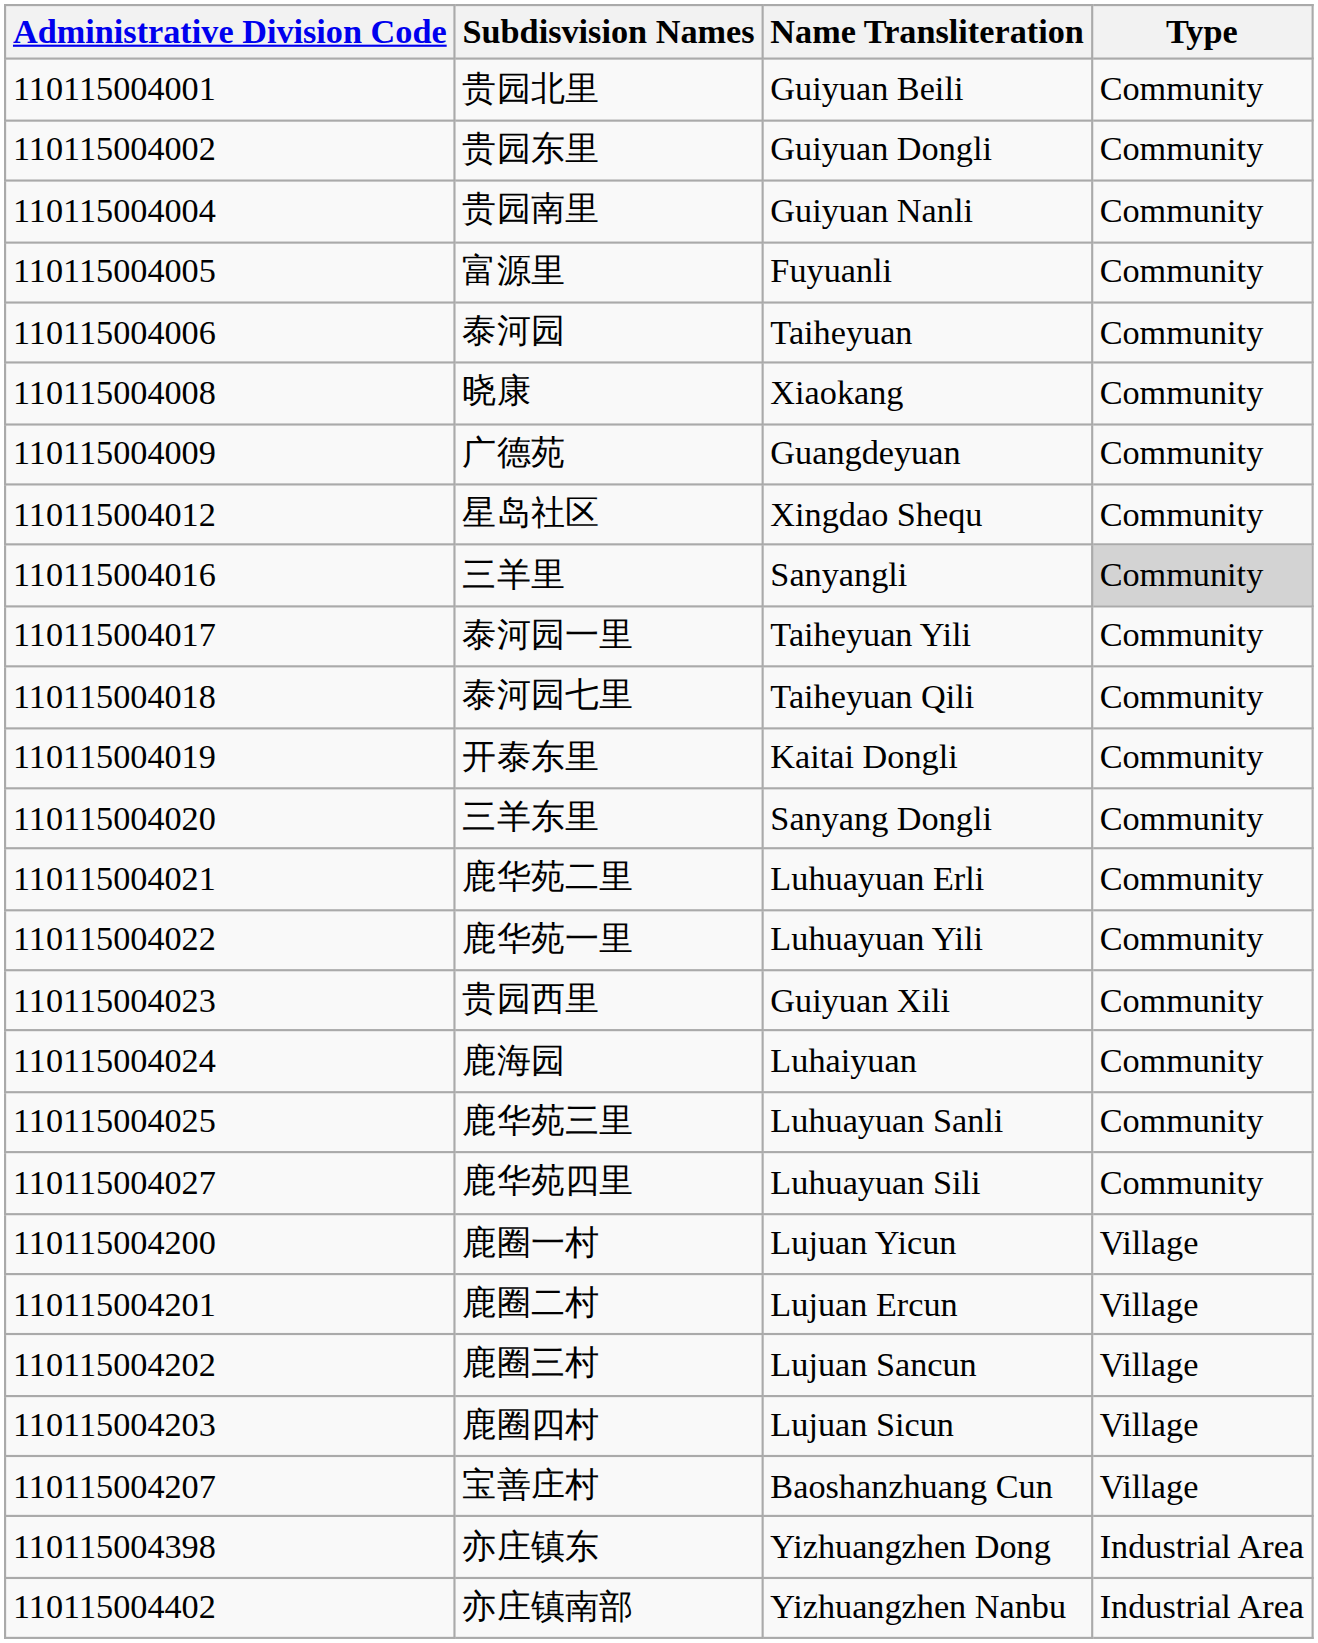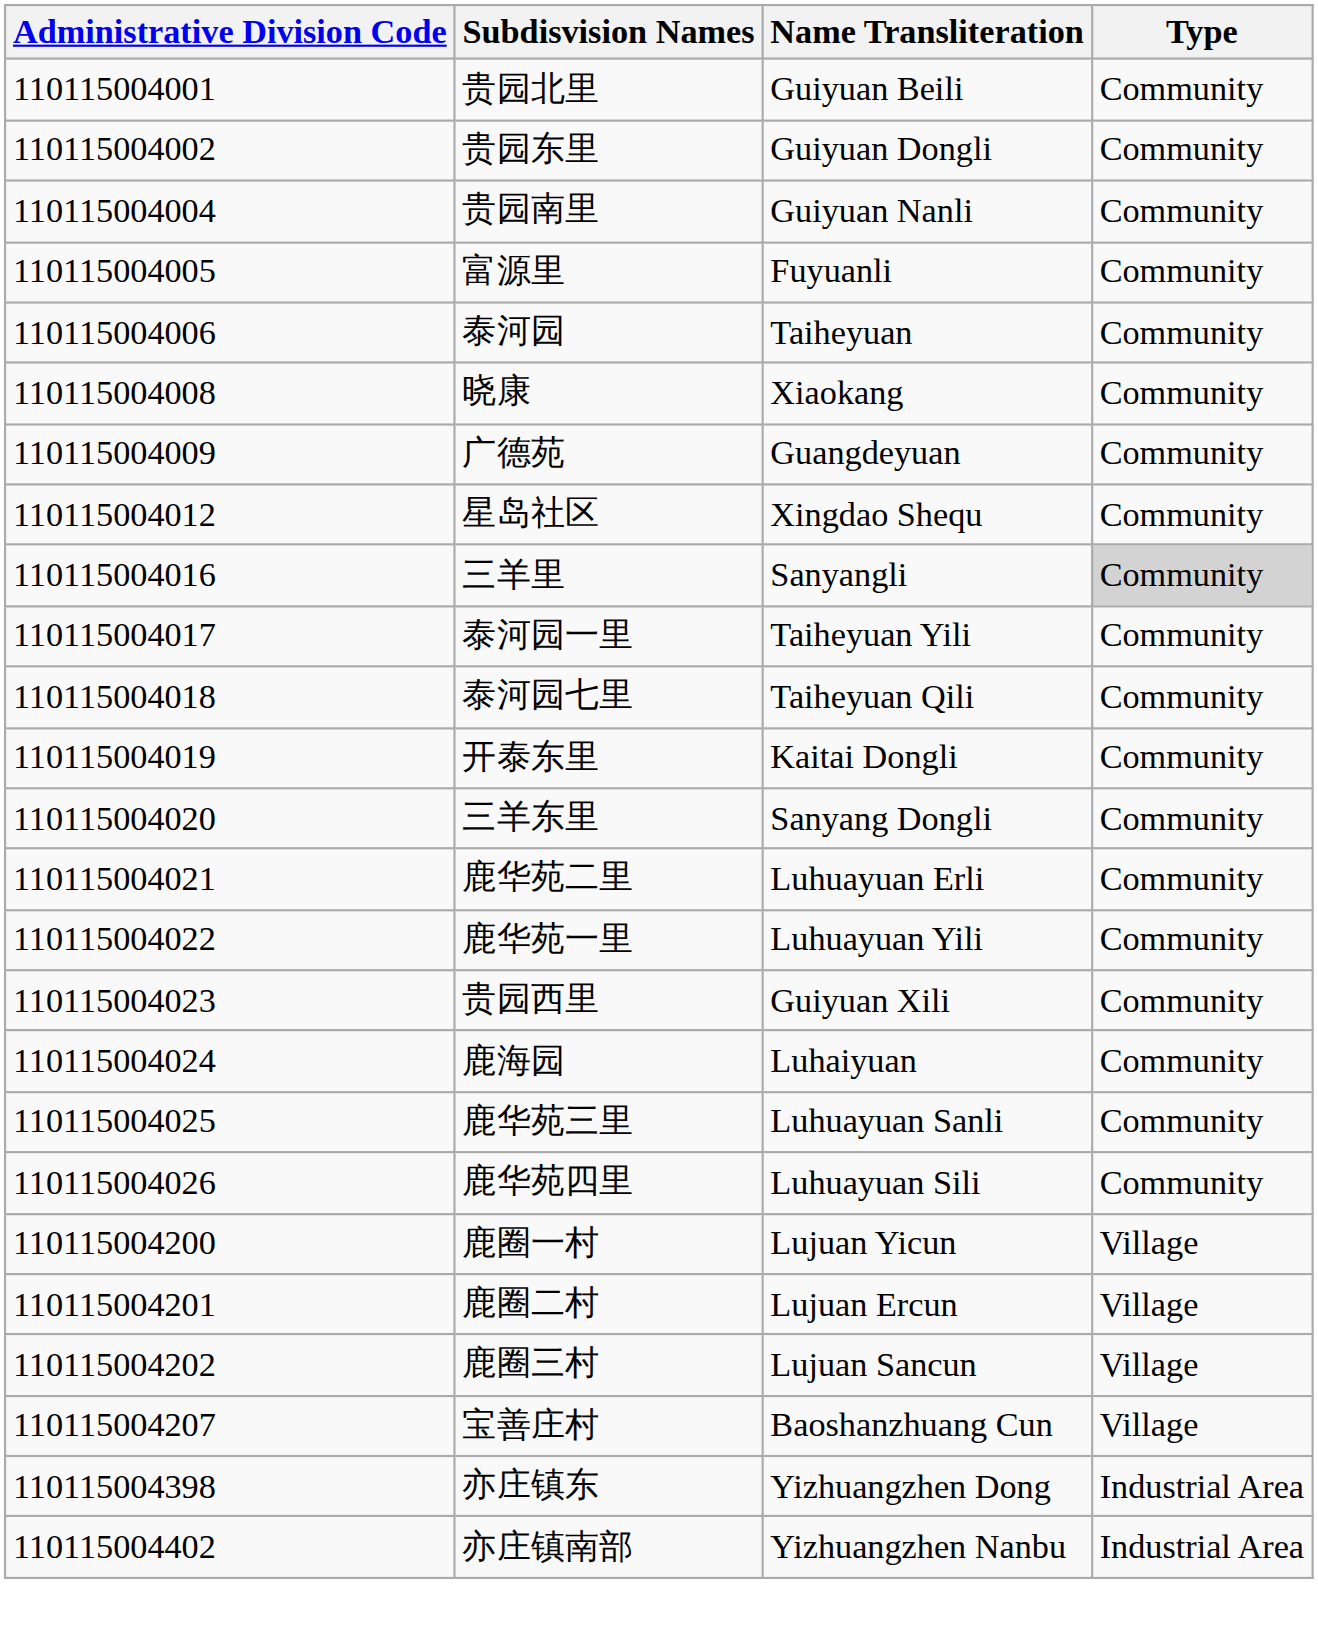 <table class="wikitable sortable">
 <tr>
 <th><a href='#'>Administrative Division Code</a></th>
 <th>Subdisvision Names</th>
 <th>Name Transliteration</th>
 <th>Type</th>
 </tr>
 <tr>
 <td>110115004001</td>
 <td>贵园北里</td>
 <td>Guiyuan Beili</td>
 <td>Community</td>
 </tr>
 <tr>
 <td>110115004002</td>
 <td>贵园东里</td>
 <td>Guiyuan Dongli</td>
 <td>Community</td>
 </tr>
 <tr>
 <td>110115004004</td>
 <td>贵园南里</td>
 <td>Guiyuan Nanli</td>
 <td>Community</td>
 </tr>
 <tr>
 <td>110115004005</td>
 <td>富源里</td>
 <td>Fuyuanli</td>
 <td>Community</td>
 </tr>
 <tr>
 <td>110115004006</td>
 <td>泰河园</td>
 <td>Taiheyuan</td>
 <td>Community</td>
 </tr>
 <tr>
 <td>110115004008</td>
 <td>晓康</td>
 <td>Xiaokang</td>
 <td>Community</td>
 </tr>
 <tr>
 <td>110115004009</td>
 <td>广德苑</td>
 <td>Guangdeyuan</td>
 <td>Community</td>
 </tr>
 <tr>
 <td>110115004012</td>
 <td>星岛社区</td>
 <td>Xingdao Shequ</td>
 <td>Community</td>
 </tr>
 <tr>
 <td>110115004016</td>
 <td>三羊里</td>
 <td>Sanyangli</td>
 <td style="background: lightgrey;">Community</td>
 </tr>
 <tr>
 <td>110115004017</td>
 <td>泰河园一里</td>
 <td>Taiheyuan Yili</td>
 <td>Community</td>
 </tr>
 <tr>
 <td>110115004018</td>
 <td>泰河园七里</td>
 <td>Taiheyuan Qili</td>
 <td>Community</td>
 </tr>
 <tr>
 <td>110115004019</td>
 <td>开泰东里</td>
 <td>Kaitai Dongli</td>
 <td>Community</td>
 </tr>
 <tr>
 <td>110115004020</td>
 <td>三羊东里</td>
 <td>Sanyang Dongli</td>
 <td>Community</td>
 </tr>
 <tr>
 <td>110115004021</td>
 <td>鹿华苑二里</td>
 <td>Luhuayuan Erli</td>
 <td>Community</td>
 </tr>
 <tr>
 <td>110115004022</td>
 <td>鹿华苑一里</td>
 <td>Luhuayuan Yili</td>
 <td>Community</td>
 </tr>
 <tr>
 <td>110115004023</td>
 <td>贵园西里</td>
 <td>Guiyuan Xili</td>
 <td>Community</td>
 </tr>
 <tr>
 <td>110115004024</td>
 <td>鹿海园</td>
 <td>Luhaiyuan</td>
 <td>Community</td>
 </tr>
 <tr>
 <td>110115004025</td>
 <td>鹿华苑三里</td>
 <td>Luhuayuan Sanli</td>
 <td>Community</td>
 </tr>
 <tr>
-<td>110115004027</td>
+<td>110115004026</td>
 <td>鹿华苑四里</td>
 <td>Luhuayuan Sili</td>
 <td>Community</td>
 </tr>
 <tr>
 <td>110115004200</td>
 <td>鹿圈一村</td>
 <td>Lujuan Yicun</td>
 <td>Village</td>
 </tr>
 <tr>
 <td>110115004201</td>
 <td>鹿圈二村</td>
 <td>Lujuan Ercun</td>
 <td>Village</td>
 </tr>
 <tr>
 <td>110115004202</td>
 <td>鹿圈三村</td>
 <td>Lujuan Sancun</td>
 <td>Village</td>
 </tr>
 <tr>
-<td>110115004203</td>
-<td>鹿圈四村</td>
-<td>Lujuan Sicun</td>
-<td>Village</td>
-</tr>
-<tr>
 <td>110115004207</td>
 <td>宝善庄村</td>
 <td>Baoshanzhuang Cun</td>
 <td>Village</td>
 </tr>
 <tr>
 <td>110115004398</td>
 <td>亦庄镇东</td>
 <td>Yizhuangzhen Dong</td>
 <td>Industrial Area</td>
 </tr>
 <tr>
 <td>110115004402</td>
 <td>亦庄镇南部</td>
 <td>Yizhuangzhen Nanbu</td>
 <td>Industrial Area</td>
 </tr>
 </table>
